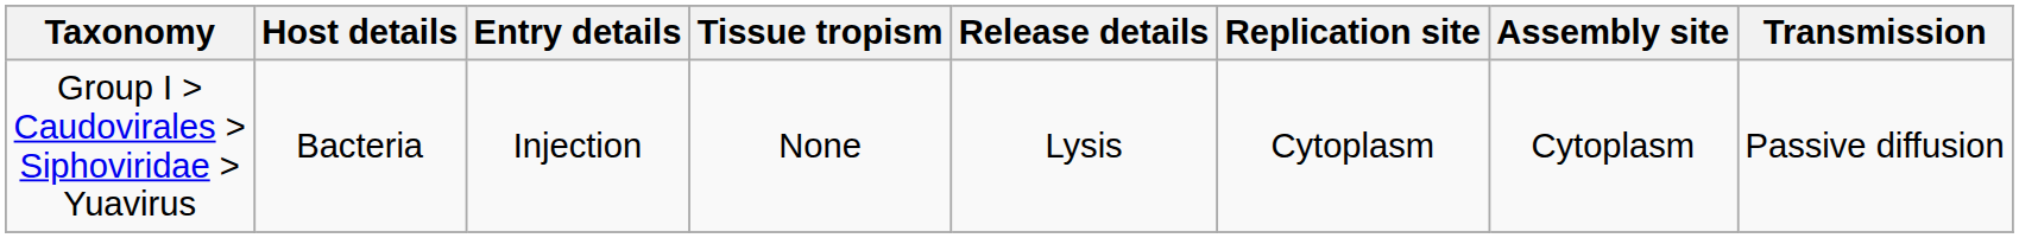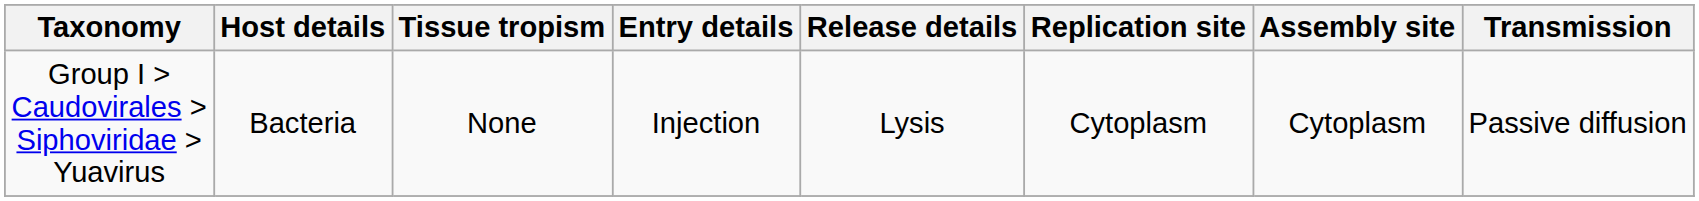 <table class="wikitable sortable" style="text-align:center">
 <tr>
 <th>Taxonomy</th>
 <th>Host details</th>
+<th>Tissue tropism</th>
 <th>Entry details</th>
-<th>Tissue tropism</th>
 <th>Release details</th>
 <th>Replication site</th>
 <th>Assembly site</th>
 <th>Transmission</th>
 </tr>
 <tr>
 <td>Group I ><br><a href='#'>Caudovirales</a> ><br><a href='#'>Siphoviridae</a> ><br>Yuavirus</td>
 <td>Bacteria</td>
+<td>None</td>
 <td>Injection</td>
-<td>None</td>
 <td>Lysis</td>
 <td>Cytoplasm</td>
 <td>Cytoplasm</td>
 <td>Passive diffusion</td>
 </tr>
 </table>
